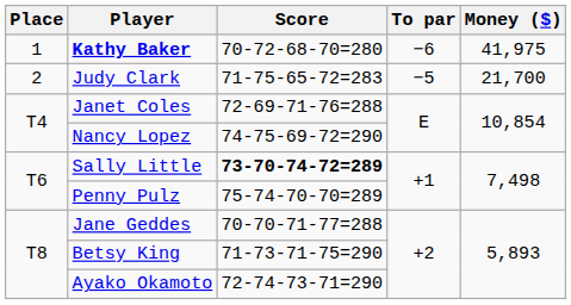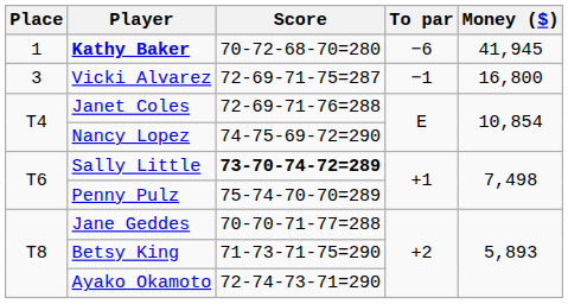 <table class=wikitable style="text-align:center">
 <tr>
 <th>Place</th>
 <th>Player</th>
 <th>Score</th>
 <th>To par</th>
 <th>Money (<a href='#'>$</a>)</th>
 </tr>
 <tr>
 <td>1</td>
 <td align=left> <strong><a href='#'>Kathy Baker</a></strong></td>
 <td>70-72-68-70=280</td>
 <td>−6</td>
-<td>41,975</td>
+<td>41,945</td>
 </tr>
 <tr>
-<td>2</td>
-<td align=left> <a href='#'>Judy Clark</a></td>
-<td>71-75-65-72=283</td>
-<td>−5</td>
-<td>21,700</td>
+<td>3</td>
+<td align=left> <a href='#'>Vicki Alvarez</a></td>
+<td>72-69-71-75=287</td>
+<td>−1</td>
+<td>16,800</td>
 </tr>
 <tr>
 <td rowspan=2>T4</td>
 <td align=left> <a href='#'>Janet Coles</a></td>
 <td>72-69-71-76=288</td>
 <td rowspan=2>E</td>
 <td rowspan=2>10,854</td>
 </tr>
 <tr>
 <td align=left> <a href='#'>Nancy Lopez</a></td>
 <td>74-75-69-72=290</td>
 </tr>
 <tr>
 <td rowspan=2>T6</td>
 <td align=left> <a href='#'>Sally Little</a></td>
 <td><strong>73-70-74-72=289</strong></td>
 <td rowspan=2>+1</td>
 <td rowspan=2>7,498</td>
 </tr>
 <tr>
 <td align=left> <a href='#'>Penny Pulz</a></td>
 <td>75-74-70-70=289</td>
 </tr>
 <tr>
 <td rowspan=3>T8</td>
 <td align=left> <a href='#'>Jane Geddes</a></td>
 <td>70-70-71-77=288</td>
 <td rowspan=3>+2</td>
 <td rowspan=3>5,893</td>
 </tr>
 <tr>
 <td align=left> <a href='#'>Betsy King</a></td>
 <td>71-73-71-75=290</td>
 </tr>
 <tr>
 <td align=left> <a href='#'>Ayako Okamoto</a></td>
 <td>72-74-73-71=290</td>
 </tr>
 </table>
